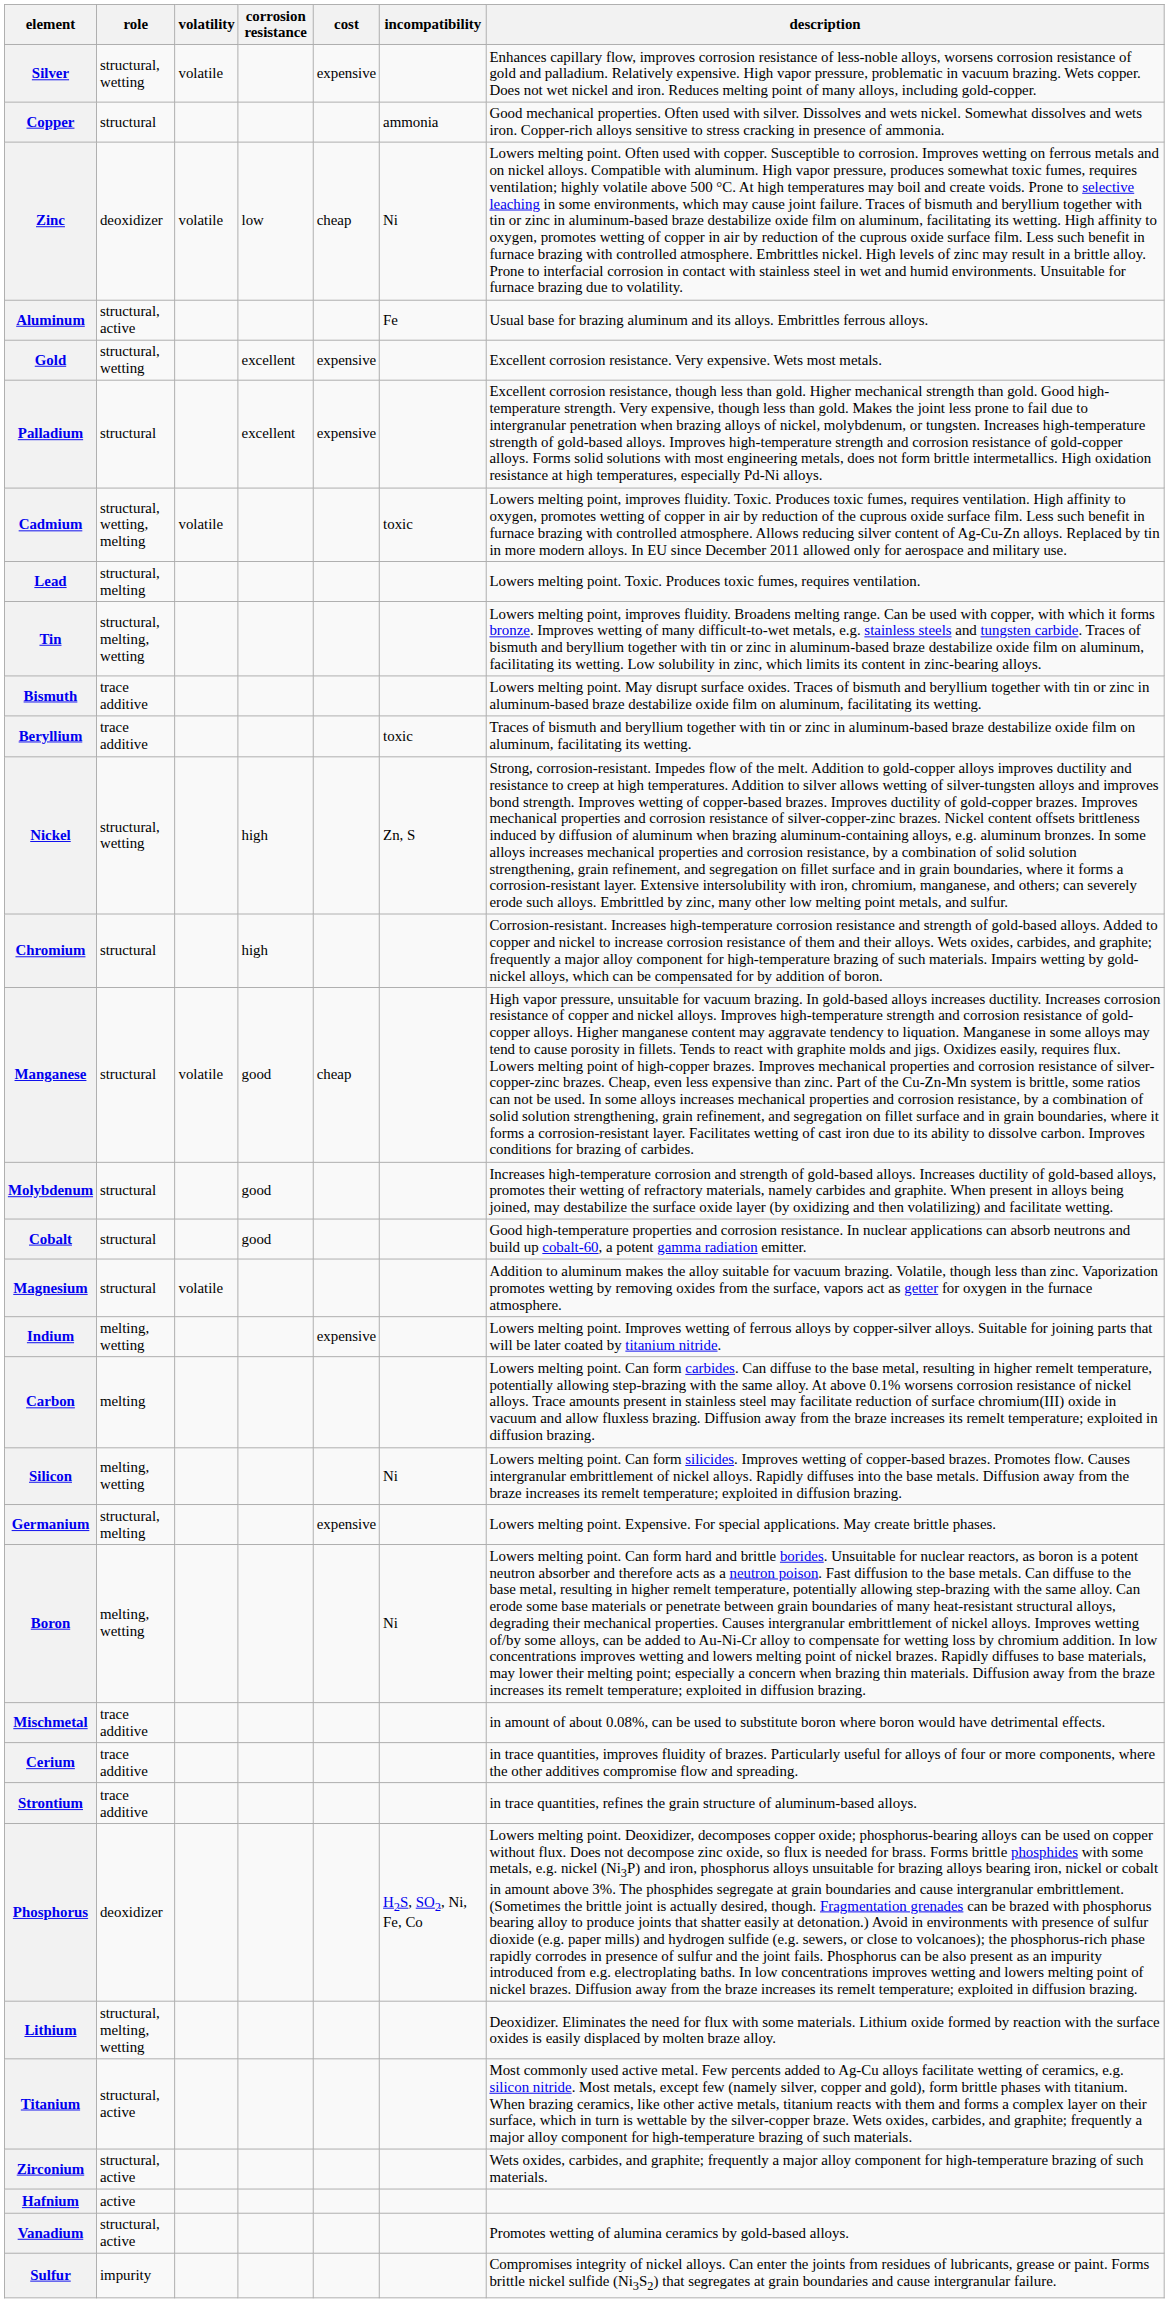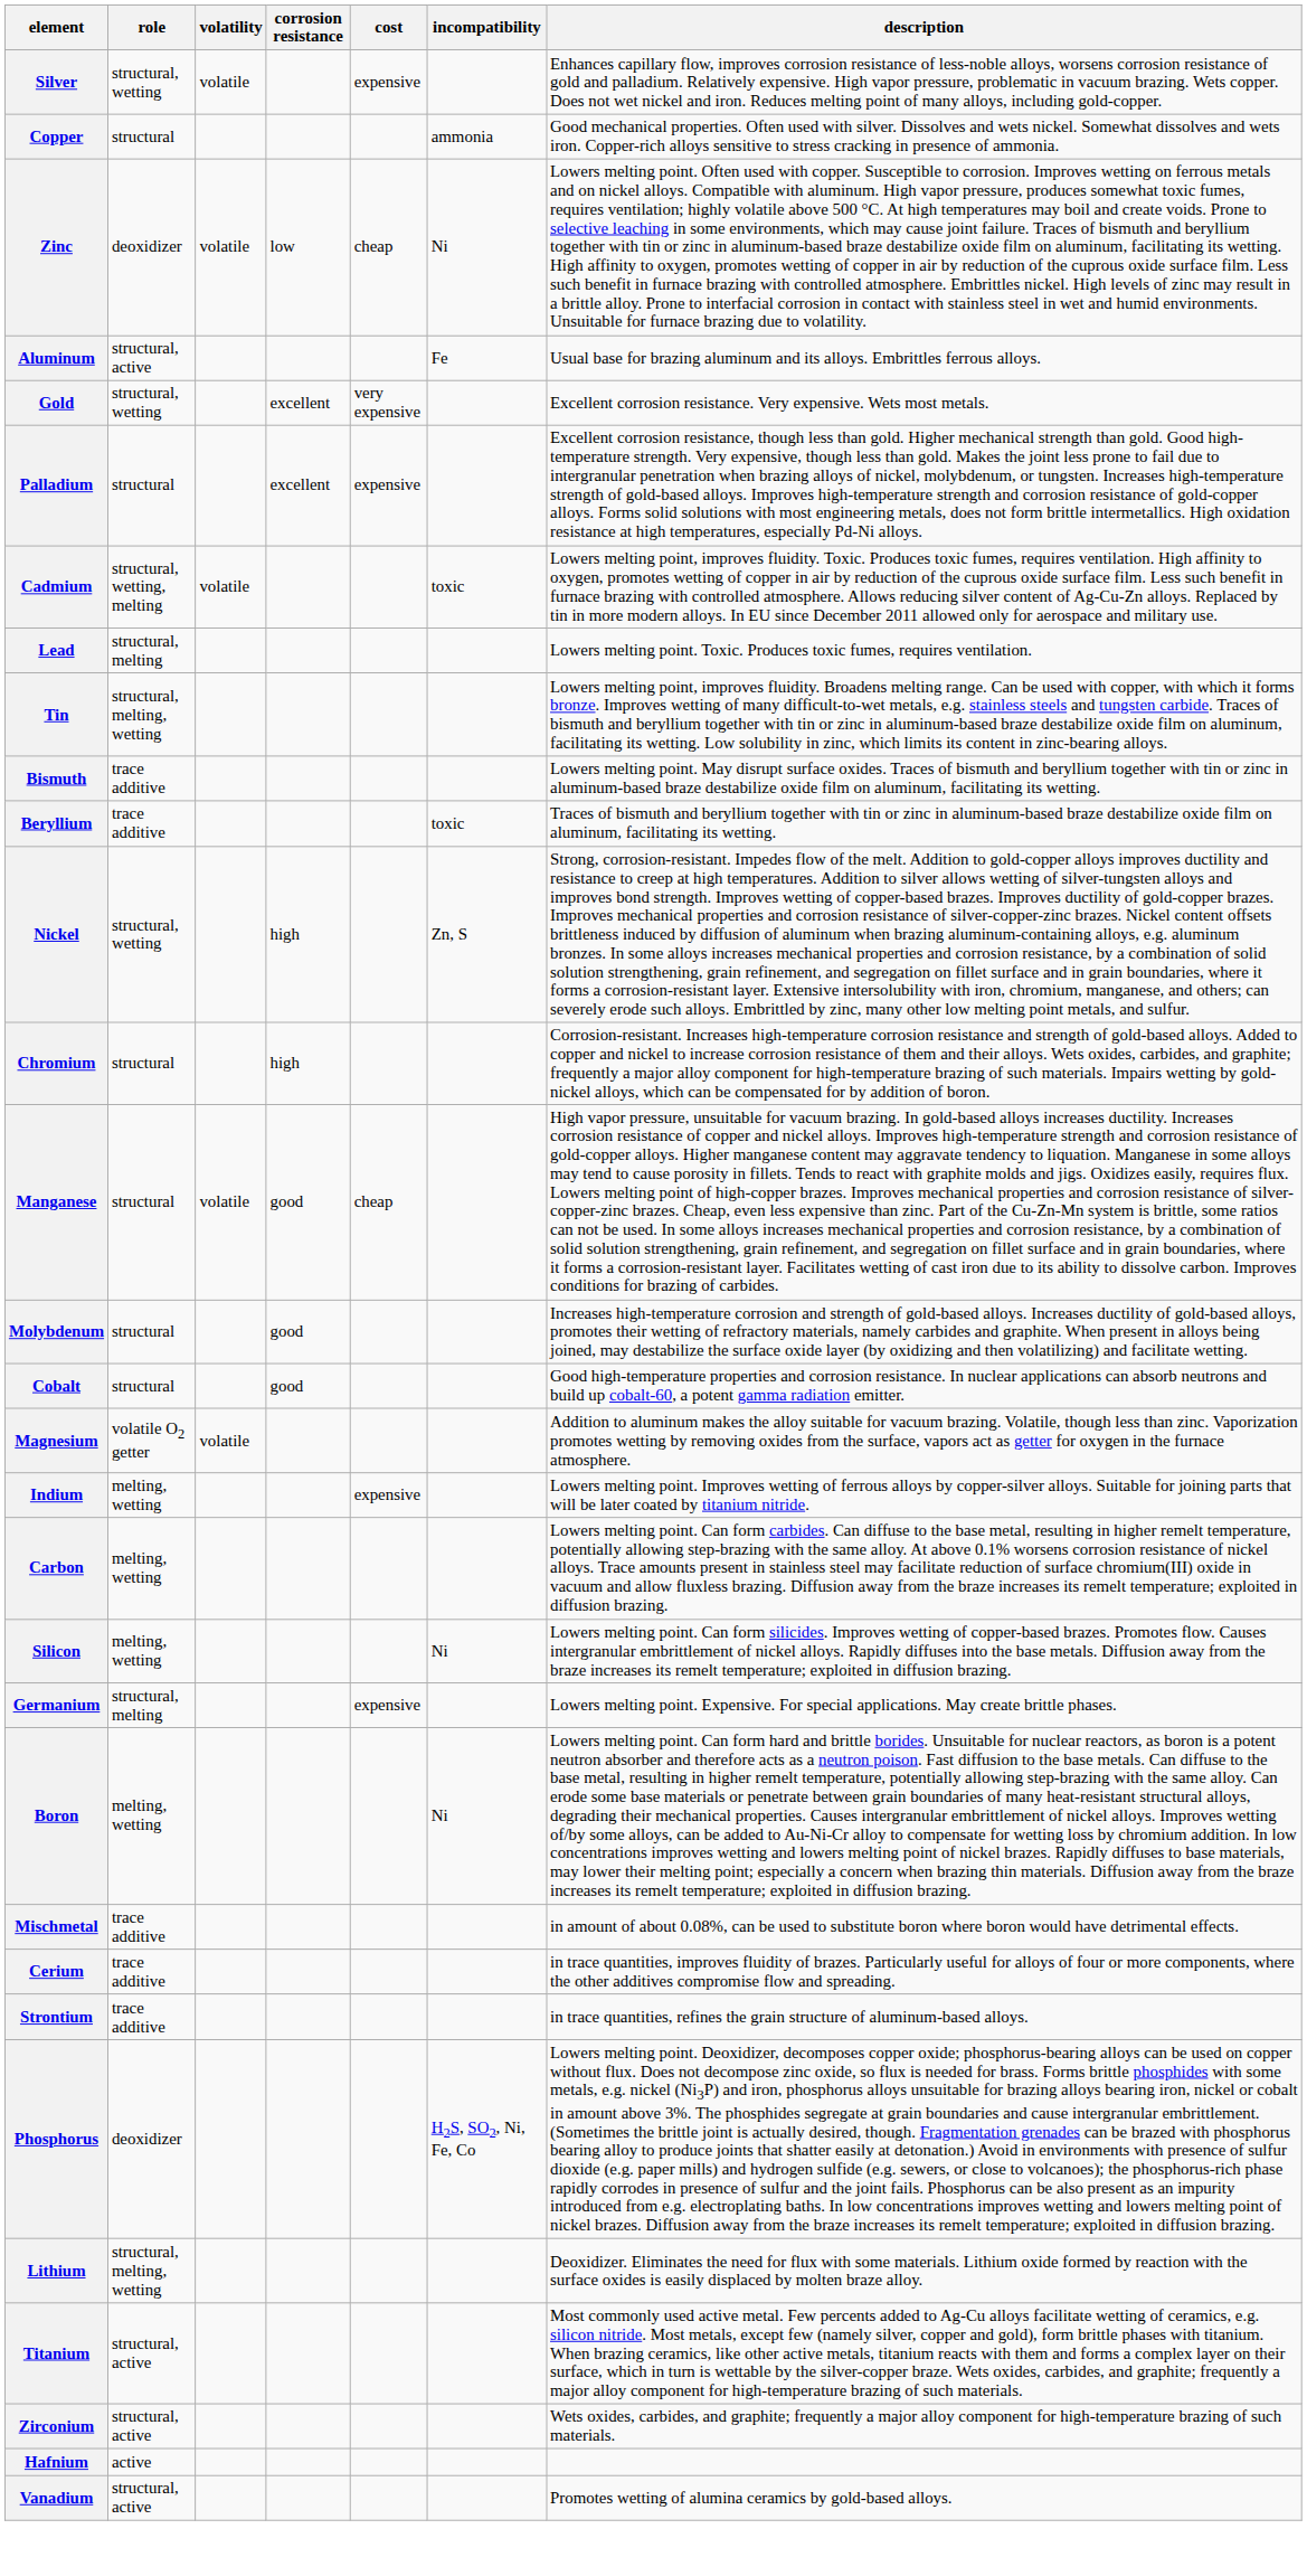 <table class="wikitable sortable">
 <tr>
 <th>element</th>
 <th>role</th>
 <th>volatility</th>
 <th>corrosion resistance</th>
 <th>cost</th>
 <th>incompatibility</th>
 <th>description</th>
 </tr>
 <tr>
 <th><a href='#'>Silver</a></th>
 <td>structural, wetting</td>
 <td>volatile</td>
 <td></td>
 <td>expensive</td>
 <td></td>
 <td>Enhances capillary flow, improves corrosion resistance of less-noble alloys, worsens corrosion resistance of gold and palladium. Relatively expensive. High vapor pressure, problematic in vacuum brazing. Wets copper. Does not wet nickel and iron. Reduces melting point of many alloys, including gold-copper.</td>
 </tr>
 <tr>
 <th><a href='#'>Copper</a></th>
 <td>structural</td>
 <td></td>
 <td></td>
 <td></td>
 <td>ammonia</td>
 <td>Good mechanical properties. Often used with silver. Dissolves and wets nickel. Somewhat dissolves and wets iron. Copper-rich alloys sensitive to stress cracking in presence of ammonia.</td>
 </tr>
 <tr>
 <th><a href='#'>Zinc</a></th>
 <td>deoxidizer</td>
 <td>volatile</td>
 <td>low</td>
 <td>cheap</td>
 <td>Ni</td>
 <td>Lowers melting point. Often used with copper. Susceptible to corrosion. Improves wetting on ferrous metals and on nickel alloys. Compatible with aluminum. High vapor pressure, produces somewhat toxic fumes, requires ventilation; highly volatile above 500 °C. At high temperatures may boil and create voids. Prone to <a href='#'>selective leaching</a> in some environments, which may cause joint failure. Traces of bismuth and beryllium together with tin or zinc in aluminum-based braze destabilize oxide film on aluminum, facilitating its wetting. High affinity to oxygen, promotes wetting of copper in air by reduction of the cuprous oxide surface film. Less such benefit in furnace brazing with controlled atmosphere. Embrittles nickel. High levels of zinc may result in a brittle alloy. Prone to interfacial corrosion in contact with stainless steel in wet and humid environments. Unsuitable for furnace brazing due to volatility.</td>
 </tr>
 <tr>
 <th><a href='#'>Aluminum</a></th>
 <td>structural, active</td>
 <td></td>
 <td></td>
 <td></td>
 <td>Fe</td>
 <td>Usual base for brazing aluminum and its alloys. Embrittles ferrous alloys.</td>
 </tr>
 <tr>
 <th><a href='#'>Gold</a></th>
 <td>structural, wetting</td>
 <td></td>
 <td>excellent</td>
-<td>expensive</td>
+<td>very expensive</td>
 <td></td>
 <td>Excellent corrosion resistance. Very expensive. Wets most metals.</td>
 </tr>
 <tr>
 <th><a href='#'>Palladium</a></th>
 <td>structural</td>
 <td></td>
 <td>excellent</td>
 <td>expensive</td>
 <td></td>
 <td>Excellent corrosion resistance, though less than gold. Higher mechanical strength than gold. Good high-temperature strength. Very expensive, though less than gold. Makes the joint less prone to fail due to intergranular penetration when brazing alloys of nickel, molybdenum, or tungsten. Increases high-temperature strength of gold-based alloys. Improves high-temperature strength and corrosion resistance of gold-copper alloys. Forms solid solutions with most engineering metals, does not form brittle intermetallics. High oxidation resistance at high temperatures, especially Pd-Ni alloys.</td>
 </tr>
 <tr>
 <th><a href='#'>Cadmium</a></th>
 <td>structural, wetting, melting</td>
 <td>volatile</td>
 <td></td>
 <td></td>
 <td>toxic</td>
 <td>Lowers melting point, improves fluidity. Toxic. Produces toxic fumes, requires ventilation. High affinity to oxygen, promotes wetting of copper in air by reduction of the cuprous oxide surface film. Less such benefit in furnace brazing with controlled atmosphere. Allows reducing silver content of Ag-Cu-Zn alloys. Replaced by tin in more modern alloys. In EU since December 2011 allowed only for aerospace and military use.</td>
 </tr>
 <tr>
 <th><a href='#'>Lead</a></th>
 <td>structural, melting</td>
 <td></td>
 <td></td>
 <td></td>
 <td></td>
 <td>Lowers melting point. Toxic. Produces toxic fumes, requires ventilation.</td>
 </tr>
 <tr>
 <th><a href='#'>Tin</a></th>
 <td>structural, melting, wetting</td>
 <td></td>
 <td></td>
 <td></td>
 <td></td>
 <td>Lowers melting point, improves fluidity. Broadens melting range. Can be used with copper, with which it forms <a href='#'>bronze</a>. Improves wetting of many difficult-to-wet metals, e.g. <a href='#'>stainless steels</a> and <a href='#'>tungsten carbide</a>. Traces of bismuth and beryllium together with tin or zinc in aluminum-based braze destabilize oxide film on aluminum, facilitating its wetting. Low solubility in zinc, which limits its content in zinc-bearing alloys.</td>
 </tr>
 <tr>
 <th><a href='#'>Bismuth</a></th>
 <td>trace additive</td>
 <td></td>
 <td></td>
 <td></td>
 <td></td>
 <td>Lowers melting point. May disrupt surface oxides. Traces of bismuth and beryllium together with tin or zinc in aluminum-based braze destabilize oxide film on aluminum, facilitating its wetting.</td>
 </tr>
 <tr>
 <th><a href='#'>Beryllium</a></th>
 <td>trace additive</td>
 <td></td>
 <td></td>
 <td></td>
 <td>toxic</td>
 <td>Traces of bismuth and beryllium together with tin or zinc in aluminum-based braze destabilize oxide film on aluminum, facilitating its wetting.</td>
 </tr>
 <tr>
 <th><a href='#'>Nickel</a></th>
 <td>structural, wetting</td>
 <td></td>
 <td>high</td>
 <td></td>
 <td>Zn, S</td>
 <td>Strong, corrosion-resistant. Impedes flow of the melt. Addition to gold-copper alloys improves ductility and resistance to creep at high temperatures. Addition to silver allows wetting of silver-tungsten alloys and improves bond strength. Improves wetting of copper-based brazes. Improves ductility of gold-copper brazes. Improves mechanical properties and corrosion resistance of silver-copper-zinc brazes. Nickel content offsets brittleness induced by diffusion of aluminum when brazing aluminum-containing alloys, e.g. aluminum bronzes. In some alloys increases mechanical properties and corrosion resistance, by a combination of solid solution strengthening, grain refinement, and segregation on fillet surface and in grain boundaries, where it forms a corrosion-resistant layer. Extensive intersolubility with iron, chromium, manganese, and others; can severely erode such alloys. Embrittled by zinc, many other low melting point metals, and sulfur.</td>
 </tr>
 <tr>
 <th><a href='#'>Chromium</a></th>
 <td>structural</td>
 <td></td>
 <td>high</td>
 <td></td>
 <td></td>
 <td>Corrosion-resistant. Increases high-temperature corrosion resistance and strength of gold-based alloys. Added to copper and nickel to increase corrosion resistance of them and their alloys. Wets oxides, carbides, and graphite; frequently a major alloy component for high-temperature brazing of such materials. Impairs wetting by gold-nickel alloys, which can be compensated for by addition of boron.</td>
 </tr>
 <tr>
 <th><a href='#'>Manganese</a></th>
 <td>structural</td>
 <td>volatile</td>
 <td>good</td>
 <td>cheap</td>
 <td></td>
 <td>High vapor pressure, unsuitable for vacuum brazing. In gold-based alloys increases ductility. Increases corrosion resistance of copper and nickel alloys. Improves high-temperature strength and corrosion resistance of gold-copper alloys. Higher manganese content may aggravate tendency to liquation. Manganese in some alloys may tend to cause porosity in fillets. Tends to react with graphite molds and jigs. Oxidizes easily, requires flux. Lowers melting point of high-copper brazes. Improves mechanical properties and corrosion resistance of silver-copper-zinc brazes. Cheap, even less expensive than zinc. Part of the Cu-Zn-Mn system is brittle, some ratios can not be used. In some alloys increases mechanical properties and corrosion resistance, by a combination of solid solution strengthening, grain refinement, and segregation on fillet surface and in grain boundaries, where it forms a corrosion-resistant layer. Facilitates wetting of cast iron due to its ability to dissolve carbon. Improves conditions for brazing of carbides.</td>
 </tr>
 <tr>
 <th><a href='#'>Molybdenum</a></th>
 <td>structural</td>
 <td></td>
 <td>good</td>
 <td></td>
 <td></td>
 <td>Increases high-temperature corrosion and strength of gold-based alloys. Increases ductility of gold-based alloys, promotes their wetting of refractory materials, namely carbides and graphite. When present in alloys being joined, may destabilize the surface oxide layer (by oxidizing and then volatilizing) and facilitate wetting.</td>
 </tr>
 <tr>
 <th><a href='#'>Cobalt</a></th>
 <td>structural</td>
 <td></td>
 <td>good</td>
 <td></td>
 <td></td>
 <td>Good high-temperature properties and corrosion resistance. In nuclear applications can absorb neutrons and build up <a href='#'>cobalt-60</a>, a potent <a href='#'>gamma radiation</a> emitter.</td>
 </tr>
 <tr>
 <th><a href='#'>Magnesium</a></th>
-<td>structural</td>
+<td>volatile O<sub>2</sub> getter</td>
 <td>volatile</td>
 <td></td>
 <td></td>
 <td></td>
 <td>Addition to aluminum makes the alloy suitable for vacuum brazing. Volatile, though less than zinc. Vaporization promotes wetting by removing oxides from the surface, vapors act as <a href='#'>getter</a> for oxygen in the furnace atmosphere.</td>
 </tr>
 <tr>
 <th><a href='#'>Indium</a></th>
 <td>melting, wetting</td>
 <td></td>
 <td></td>
 <td>expensive</td>
 <td></td>
 <td>Lowers melting point. Improves wetting of ferrous alloys by copper-silver alloys. Suitable for joining parts that will be later coated by <a href='#'>titanium nitride</a>.</td>
 </tr>
 <tr>
 <th><a href='#'>Carbon</a></th>
-<td>melting</td>
+<td>melting, wetting</td>
 <td></td>
 <td></td>
 <td></td>
 <td></td>
 <td>Lowers melting point. Can form <a href='#'>carbides</a>. Can diffuse to the base metal, resulting in higher remelt temperature, potentially allowing step-brazing with the same alloy. At above 0.1% worsens corrosion resistance of nickel alloys. Trace amounts present in stainless steel may facilitate reduction of surface chromium(III) oxide in vacuum and allow fluxless brazing. Diffusion away from the braze increases its remelt temperature; exploited in diffusion brazing.</td>
 </tr>
 <tr>
 <th><a href='#'>Silicon</a></th>
 <td>melting, wetting</td>
 <td></td>
 <td></td>
 <td></td>
 <td>Ni</td>
 <td>Lowers melting point. Can form <a href='#'>silicides</a>. Improves wetting of copper-based brazes. Promotes flow. Causes intergranular embrittlement of nickel alloys. Rapidly diffuses into the base metals. Diffusion away from the braze increases its remelt temperature; exploited in diffusion brazing.</td>
 </tr>
 <tr>
 <th><a href='#'>Germanium</a></th>
 <td>structural, melting</td>
 <td></td>
 <td></td>
 <td>expensive</td>
 <td></td>
 <td>Lowers melting point. Expensive. For special applications. May create brittle phases.</td>
 </tr>
 <tr>
 <th><a href='#'>Boron</a></th>
 <td>melting, wetting</td>
 <td></td>
 <td></td>
 <td></td>
 <td>Ni</td>
 <td>Lowers melting point. Can form hard and brittle <a href='#'>borides</a>. Unsuitable for nuclear reactors, as boron is a potent neutron absorber and therefore acts as a <a href='#'>neutron poison</a>. Fast diffusion to the base metals. Can diffuse to the base metal, resulting in higher remelt temperature, potentially allowing step-brazing with the same alloy. Can erode some base materials or penetrate between grain boundaries of many heat-resistant structural alloys, degrading their mechanical properties. Causes intergranular embrittlement of nickel alloys. Improves wetting of/by some alloys, can be added to Au-Ni-Cr alloy to compensate for wetting loss by chromium addition. In low concentrations improves wetting and lowers melting point of nickel brazes. Rapidly diffuses to base materials, may lower their melting point; especially a concern when brazing thin materials. Diffusion away from the braze increases its remelt temperature; exploited in diffusion brazing.</td>
 </tr>
 <tr>
 <th><a href='#'>Mischmetal</a></th>
 <td>trace additive</td>
 <td></td>
 <td></td>
 <td></td>
 <td></td>
 <td>in amount of about 0.08%, can be used to substitute boron where boron would have detrimental effects.</td>
 </tr>
 <tr>
 <th><a href='#'>Cerium</a></th>
 <td>trace additive</td>
 <td></td>
 <td></td>
 <td></td>
 <td></td>
 <td>in trace quantities, improves fluidity of brazes. Particularly useful for alloys of four or more components, where the other additives compromise flow and spreading.</td>
 </tr>
 <tr>
 <th><a href='#'>Strontium</a></th>
 <td>trace additive</td>
 <td></td>
 <td></td>
 <td></td>
 <td></td>
 <td>in trace quantities, refines the grain structure of aluminum-based alloys.</td>
 </tr>
 <tr>
 <th><a href='#'>Phosphorus</a></th>
 <td>deoxidizer</td>
 <td></td>
 <td></td>
 <td></td>
 <td><a href='#'>H<sub>2</sub>S</a>, <a href='#'>SO<sub>2</sub></a>, Ni, Fe, Co</td>
 <td>Lowers melting point. Deoxidizer, decomposes copper oxide; phosphorus-bearing alloys can be used on copper without flux. Does not decompose zinc oxide, so flux is needed for brass. Forms brittle <a href='#'>phosphides</a> with some metals, e.g. nickel (Ni<sub>3</sub>P) and iron, phosphorus alloys unsuitable for brazing alloys bearing iron, nickel or cobalt in amount above 3%. The phosphides segregate at grain boundaries and cause intergranular embrittlement. (Sometimes the brittle joint is actually desired, though. <a href='#'>Fragmentation grenades</a> can be brazed with phosphorus bearing alloy to produce joints that shatter easily at detonation.) Avoid in environments with presence of sulfur dioxide (e.g. paper mills) and hydrogen sulfide (e.g. sewers, or close to volcanoes); the phosphorus-rich phase rapidly corrodes in presence of sulfur and the joint fails. Phosphorus can be also present as an impurity introduced from e.g. electroplating baths. In low concentrations improves wetting and lowers melting point of nickel brazes. Diffusion away from the braze increases its remelt temperature; exploited in diffusion brazing.</td>
 </tr>
 <tr>
 <th><a href='#'>Lithium</a></th>
 <td>structural, melting, wetting</td>
 <td></td>
 <td></td>
 <td></td>
 <td></td>
 <td>Deoxidizer. Eliminates the need for flux with some materials. Lithium oxide formed by reaction with the surface oxides is easily displaced by molten braze alloy.</td>
 </tr>
 <tr>
 <th><a href='#'>Titanium</a></th>
 <td>structural, active</td>
 <td></td>
 <td></td>
 <td></td>
 <td></td>
 <td>Most commonly used active metal. Few percents added to Ag-Cu alloys facilitate wetting of ceramics, e.g. <a href='#'>silicon nitride</a>. Most metals, except few (namely silver, copper and gold), form brittle phases with titanium. When brazing ceramics, like other active metals, titanium reacts with them and forms a complex layer on their surface, which in turn is wettable by the silver-copper braze. Wets oxides, carbides, and graphite; frequently a major alloy component for high-temperature brazing of such materials.</td>
 </tr>
 <tr>
 <th><a href='#'>Zirconium</a></th>
 <td>structural, active</td>
 <td></td>
 <td></td>
 <td></td>
 <td></td>
 <td>Wets oxides, carbides, and graphite; frequently a major alloy component for high-temperature brazing of such materials.</td>
 </tr>
 <tr>
 <th><a href='#'>Hafnium</a></th>
 <td>active</td>
 <td></td>
 <td></td>
 <td></td>
 <td></td>
 <td></td>
 </tr>
 <tr>
 <th><a href='#'>Vanadium</a></th>
 <td>structural, active</td>
 <td></td>
 <td></td>
 <td></td>
 <td></td>
 <td>Promotes wetting of alumina ceramics by gold-based alloys.</td>
 </tr>
-<tr>
-<th><a href='#'>Sulfur</a></th>
-<td>impurity</td>
-<td></td>
-<td></td>
-<td></td>
-<td></td>
-<td>Compromises integrity of nickel alloys. Can enter the joints from residues of lubricants, grease or paint. Forms brittle nickel sulfide (Ni<sub>3</sub>S<sub>2</sub>) that segregates at grain boundaries and cause intergranular failure.</td>
-</tr>
 </table>
